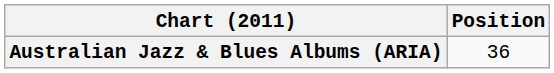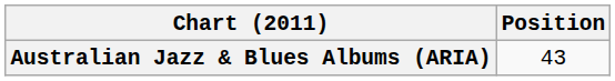 <table class="wikitable plainrowheaders" style="text-align:center">
 <tr>
 <th scope="col">Chart (2011)</th>
 <th scope="col">Position</th>
 </tr>
 <tr>
 <th scope="row">Australian Jazz & Blues Albums (ARIA)</th>
-<td>36</td>
+<td>43</td>
 </tr>
 </table>
